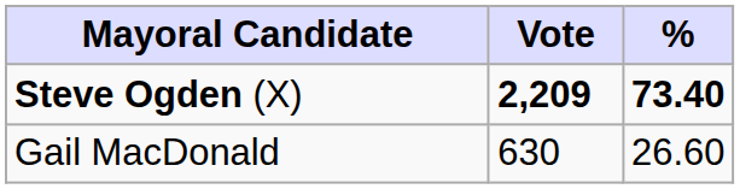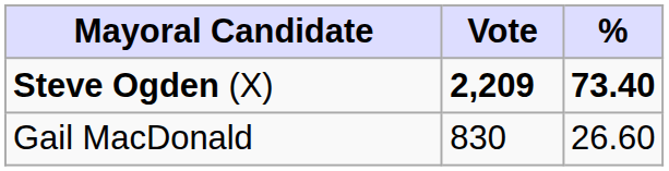 <table class="wikitable">
 <tr>
 <th style="background:#ddf; width:200px;">Mayoral Candidate</th>
 <th style="background:#ddf; width:50px;">Vote</th>
 <th style="background:#ddf; width:30px;">%</th>
 </tr>
 <tr>
 <td><strong>Steve Ogden</strong> (X)</td>
 <td><strong>2,209</strong></td>
 <td><strong>73.40</strong></td>
 </tr>
 <tr>
 <td>Gail MacDonald</td>
-<td>630</td>
+<td>830</td>
 <td>26.60</td>
 </tr>
 </table>
